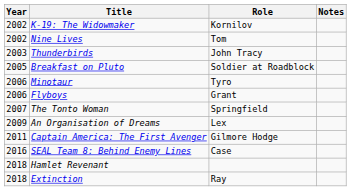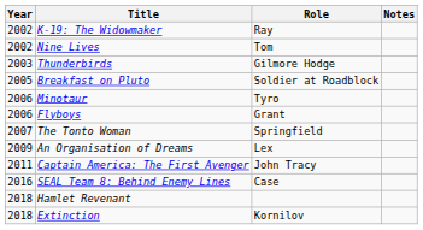 <table class="wikitable sortable">
 <tr>
 <th>Year</th>
 <th>Title</th>
 <th>Role</th>
 <th>Notes</th>
 </tr>
 <tr>
 <td>2002</td>
 <td><em><a href='#'>K-19: The Widowmaker</a></em></td>
-<td>Kornilov</td>
+<td>Ray</td>
 <td></td>
 </tr>
 <tr>
 <td>2002</td>
 <td><em><a href='#'>Nine Lives</a></em></td>
 <td>Tom</td>
 <td></td>
 </tr>
 <tr>
 <td>2003</td>
 <td><em><a href='#'>Thunderbirds</a></em></td>
-<td>John Tracy</td>
+<td>Gilmore Hodge</td>
 <td></td>
 </tr>
 <tr>
 <td>2005</td>
 <td><em><a href='#'>Breakfast on Pluto</a></em></td>
 <td>Soldier at Roadblock</td>
 <td></td>
 </tr>
 <tr>
 <td>2006</td>
 <td><em><a href='#'>Minotaur</a></em></td>
 <td>Tyro</td>
 <td></td>
 </tr>
 <tr>
 <td>2006</td>
 <td><em><a href='#'>Flyboys</a></em></td>
 <td>Grant</td>
 <td></td>
 </tr>
 <tr>
 <td>2007</td>
 <td><em>The Tonto Woman</em></td>
 <td>Springfield</td>
 <td></td>
 </tr>
 <tr>
 <td>2009</td>
 <td><em>An Organisation of Dreams</em></td>
 <td>Lex</td>
 <td></td>
 </tr>
 <tr>
 <td>2011</td>
 <td><em><a href='#'>Captain America: The First Avenger</a></em></td>
-<td>Gilmore Hodge</td>
+<td>John Tracy</td>
 <td></td>
 </tr>
 <tr>
 <td>2016</td>
 <td><em><a href='#'>SEAL Team 8: Behind Enemy Lines</a></em></td>
 <td>Case</td>
 <td></td>
 </tr>
 <tr>
 <td>2018</td>
 <td><em>Hamlet Revenant</em></td>
 <td></td>
 <td></td>
 </tr>
 <tr>
 <td>2018</td>
 <td><em><a href='#'>Extinction</a></em></td>
-<td>Ray</td>
+<td>Kornilov</td>
 <td></td>
 </tr>
 </table>
